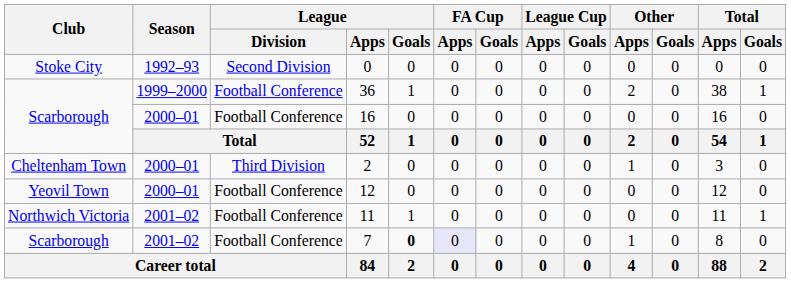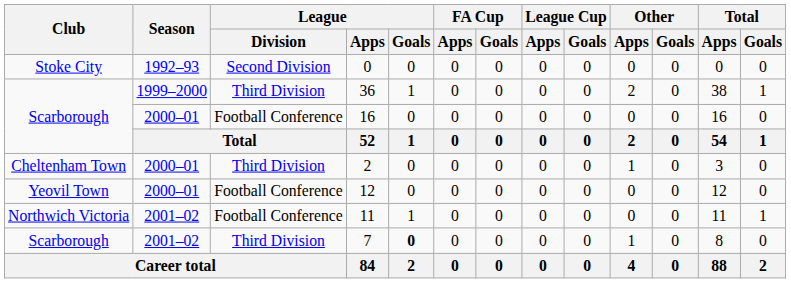 <table class="wikitable" style="text-align: center;">
 <tr>
 <th rowspan="2">Club</th>
 <th rowspan="2">Season</th>
 <th colspan="3">League</th>
 <th colspan="2">FA Cup</th>
 <th colspan="2">League Cup</th>
 <th colspan="2">Other</th>
 <th colspan="2">Total</th>
 </tr>
 <tr>
 <th>Division</th>
 <th>Apps</th>
 <th>Goals</th>
 <th>Apps</th>
 <th>Goals</th>
 <th>Apps</th>
 <th>Goals</th>
 <th>Apps</th>
 <th>Goals</th>
 <th>Apps</th>
 <th>Goals</th>
 </tr>
 <tr>
 <td><a href='#'>Stoke City</a></td>
 <td><a href='#'>1992–93</a></td>
 <td><a href='#'>Second Division</a></td>
 <td>0</td>
 <td>0</td>
 <td>0</td>
 <td>0</td>
 <td>0</td>
 <td>0</td>
 <td>0</td>
 <td>0</td>
 <td>0</td>
 <td>0</td>
 </tr>
 <tr>
 <td rowspan=3><a href='#'>Scarborough</a></td>
 <td><a href='#'>1999–2000</a></td>
-<td><a href='#'>Football Conference</a></td>
+<td><a href='#'>Third Division</a></td>
 <td>36</td>
 <td>1</td>
 <td>0</td>
 <td>0</td>
 <td>0</td>
 <td>0</td>
 <td>2</td>
 <td>0</td>
 <td>38</td>
 <td>1</td>
 </tr>
 <tr>
 <td><a href='#'>2000–01</a></td>
 <td>Football Conference</td>
 <td>16</td>
 <td>0</td>
 <td>0</td>
 <td>0</td>
 <td>0</td>
 <td>0</td>
 <td>0</td>
 <td>0</td>
 <td>16</td>
 <td>0</td>
 </tr>
 <tr>
 <th colspan=2>Total</th>
 <th>52</th>
 <th>1</th>
 <th>0</th>
 <th>0</th>
 <th>0</th>
 <th>0</th>
 <th>2</th>
 <th>0</th>
 <th>54</th>
 <th>1</th>
 </tr>
 <tr>
 <td><a href='#'>Cheltenham Town</a></td>
 <td><a href='#'>2000–01</a></td>
 <td><a href='#'>Third Division</a></td>
 <td>2</td>
 <td>0</td>
 <td>0</td>
 <td>0</td>
 <td>0</td>
 <td>0</td>
 <td>1</td>
 <td>0</td>
 <td>3</td>
 <td>0</td>
 </tr>
 <tr>
 <td><a href='#'>Yeovil Town</a></td>
 <td><a href='#'>2000–01</a></td>
 <td>Football Conference</td>
 <td>12</td>
 <td>0</td>
 <td>0</td>
 <td>0</td>
 <td>0</td>
 <td>0</td>
 <td>0</td>
 <td>0</td>
 <td>12</td>
 <td>0</td>
 </tr>
 <tr>
 <td><a href='#'>Northwich Victoria</a></td>
 <td><a href='#'>2001–02</a></td>
 <td>Football Conference</td>
 <td>11</td>
 <td>1</td>
 <td>0</td>
 <td>0</td>
 <td>0</td>
 <td>0</td>
 <td>0</td>
 <td>0</td>
 <td>11</td>
 <td>1</td>
 </tr>
 <tr>
 <td><a href='#'>Scarborough</a></td>
 <td><a href='#'>2001–02</a></td>
-<td>Football Conference</td>
+<td><a href='#'>Third Division</a></td>
 <td>7</td>
 <td><strong>0</strong></td>
-<td style="background: lavender;">0</td>
+<td>0</td>
 <td>0</td>
 <td>0</td>
 <td>0</td>
 <td>1</td>
 <td>0</td>
 <td>8</td>
 <td>0</td>
 </tr>
 <tr>
 <th colspan="3">Career total</th>
 <th>84</th>
 <th>2</th>
 <th>0</th>
 <th>0</th>
 <th>0</th>
 <th>0</th>
 <th>4</th>
 <th>0</th>
 <th>88</th>
 <th>2</th>
 </tr>
 </table>
